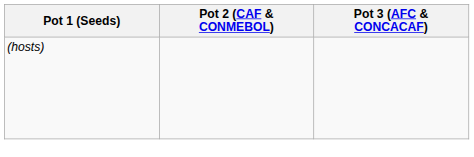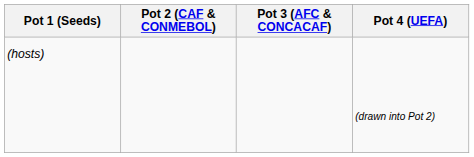 <table class="wikitable" width=98%>
 <tr>
 <th width=25%><strong>Pot 1</strong> (Seeds)</th>
 <th width=25%><strong>Pot 2</strong> (<a href='#'>CAF</a> & <a href='#'>CONMEBOL</a>)</th>
 <th width=25%><strong>Pot 3</strong> (<a href='#'>AFC</a> & <a href='#'>CONCACAF</a>)</th>
+<th width=25%><strong>Pot 4</strong> (<a href='#'>UEFA</a>)</th>
 </tr>
 <tr>
 <td> <em>(hosts)</em><br><br><br><br><br><br><br></td>
 <td><br><br><br><br><br><br></td>
 <td><br><br><br><br><br><br><br></td>
+<td><br><br><br><br><br> <em><small>(drawn into Pot 2)</small></em> <br><br><br></td>
 </tr>
 </table>
